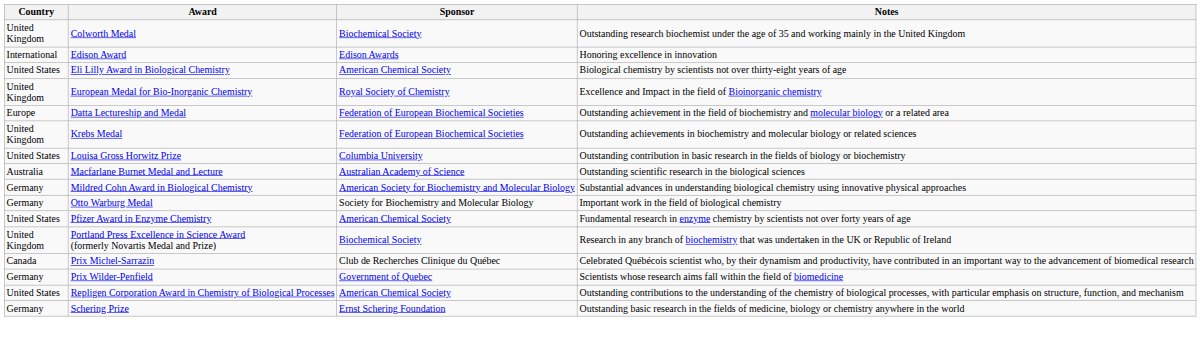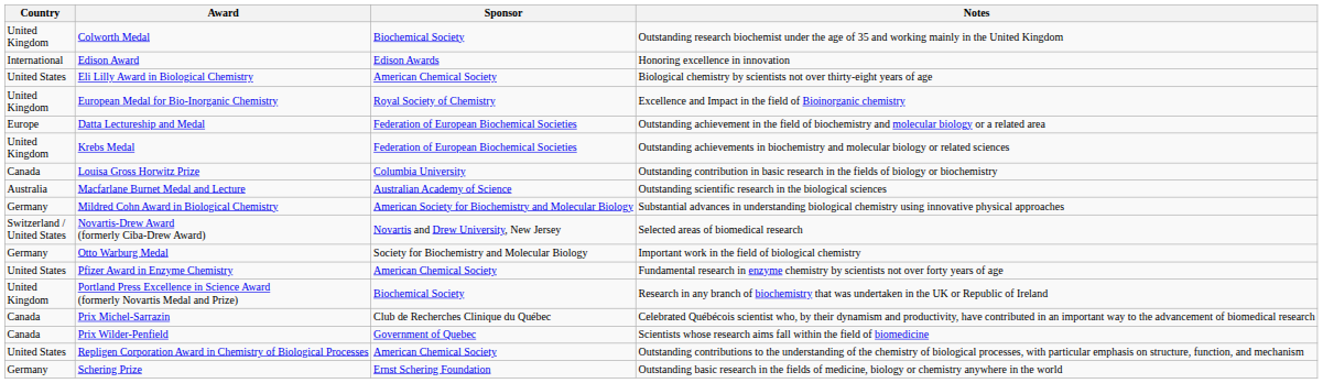 <table Class="wikitable sortable">
 <tr>
 <th style="width:6em;">Country</th>
 <th>Award</th>
 <th>Sponsor</th>
 <th>Notes</th>
 </tr>
 <tr>
 <td>United Kingdom</td>
 <td><a href='#'>Colworth Medal</a></td>
 <td><a href='#'>Biochemical Society</a></td>
 <td>Outstanding research biochemist under the age of 35 and working mainly in the United Kingdom</td>
 </tr>
 <tr>
 <td>International</td>
 <td><a href='#'>Edison Award</a></td>
 <td><a href='#'>Edison Awards</a></td>
 <td>Honoring excellence in innovation</td>
 </tr>
 <tr>
 <td>United States</td>
 <td><a href='#'>Eli Lilly Award in Biological Chemistry</a></td>
 <td><a href='#'>American Chemical Society</a></td>
 <td>Biological chemistry by scientists not over thirty-eight years of age</td>
 </tr>
 <tr>
 <td>United Kingdom</td>
 <td><a href='#'>European Medal for Bio-Inorganic Chemistry</a></td>
 <td><a href='#'>Royal Society of Chemistry</a></td>
 <td>Excellence and Impact in the field of <a href='#'>Bioinorganic chemistry</a></td>
 </tr>
 <tr>
 <td>Europe</td>
 <td><a href='#'>Datta Lectureship and Medal</a></td>
 <td><a href='#'>Federation of European Biochemical Societies</a></td>
 <td>Outstanding achievement in the field of biochemistry and <a href='#'>molecular biology</a> or a related area</td>
 </tr>
 <tr>
 <td>United Kingdom</td>
 <td><a href='#'>Krebs Medal</a></td>
 <td><a href='#'>Federation of European Biochemical Societies</a></td>
 <td>Outstanding achievements in biochemistry and molecular biology or related sciences</td>
 </tr>
 <tr>
-<td>United States</td>
+<td>Canada</td>
 <td><a href='#'>Louisa Gross Horwitz Prize</a></td>
 <td><a href='#'>Columbia University</a></td>
 <td>Outstanding contribution in basic research in the fields of biology or biochemistry</td>
 </tr>
 <tr>
 <td>Australia</td>
 <td><a href='#'>Macfarlane Burnet Medal and Lecture</a></td>
 <td><a href='#'>Australian Academy of Science</a></td>
 <td>Outstanding scientific research in the biological sciences </td>
 </tr>
 <tr>
 <td>Germany</td>
 <td><a href='#'>Mildred Cohn Award in Biological Chemistry</a></td>
 <td><a href='#'>American Society for Biochemistry and Molecular Biology</a></td>
 <td>Substantial advances in understanding biological chemistry using innovative physical approaches</td>
+</tr>
+<tr>
+<td>Switzerland / United States</td>
+<td><a href='#'>Novartis-Drew Award</a> <br> (formerly Ciba-Drew Award)</td>
+<td><a href='#'>Novartis</a> and <a href='#'>Drew University</a>, New Jersey</td>
+<td>Selected areas of biomedical research</td>
 </tr>
 <tr>
 <td>Germany</td>
 <td><a href='#'>Otto Warburg Medal</a></td>
 <td>Society for Biochemistry and Molecular Biology</td>
 <td>Important work in the field of biological chemistry</td>
 </tr>
 <tr>
 <td>United States</td>
 <td><a href='#'>Pfizer Award in Enzyme Chemistry</a></td>
 <td><a href='#'>American Chemical Society</a></td>
 <td>Fundamental research in <a href='#'>enzyme</a> chemistry by scientists not over forty years of age</td>
 </tr>
 <tr>
 <td>United Kingdom</td>
 <td><a href='#'>Portland Press Excellence in Science Award</a> <br> (formerly Novartis Medal and Prize)</td>
 <td><a href='#'>Biochemical Society</a></td>
 <td>Research in any branch of <a href='#'>biochemistry</a> that was undertaken in the UK or Republic of Ireland</td>
 </tr>
 <tr>
 <td>Canada</td>
 <td><a href='#'>Prix Michel-Sarrazin</a></td>
 <td>Club de Recherches Clinique du Québec</td>
 <td>Celebrated Québécois scientist who, by their dynamism and productivity, have contributed in an important way to the advancement of biomedical research</td>
 </tr>
 <tr>
-<td>Germany</td>
+<td>Canada</td>
 <td><a href='#'>Prix Wilder-Penfield</a></td>
 <td><a href='#'>Government of Quebec</a></td>
 <td>Scientists whose research aims fall within the field of <a href='#'>biomedicine</a></td>
 </tr>
 <tr>
 <td>United States</td>
 <td><a href='#'>Repligen Corporation Award in Chemistry of Biological Processes</a></td>
 <td><a href='#'>American Chemical Society</a></td>
 <td>Outstanding contributions to the understanding of the chemistry of biological processes, with particular emphasis on structure, function, and mechanism</td>
 </tr>
 <tr>
 <td>Germany</td>
 <td><a href='#'>Schering Prize</a></td>
 <td><a href='#'>Ernst Schering Foundation</a></td>
 <td>Outstanding basic research in the fields of medicine, biology or chemistry anywhere in the world</td>
 </tr>
 </table>
